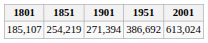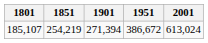 <table class="wikitable">
 <tr>
 <th>1801</th>
 <th>1851</th>
 <th>1901</th>
 <th>1951</th>
 <th>2001</th>
 </tr>
 <tr>
 <td>185,107</td>
 <td>254,219</td>
 <td>271,394</td>
-<td>386,692</td>
+<td>386,672</td>
 <td>613,024</td>
 </tr>
 </table>
